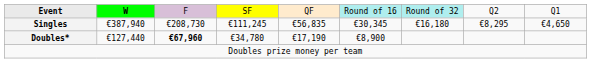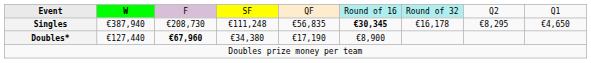 <table class=wikitable style=font-size:90%;text-align:center>
 <tr>
 <td style="width:130px; background:#eaeaea;"><strong>Event</strong></td>
 <td style="width:80px; background:lime;"><strong>W</strong></td>
 <td style="width:85px; background:thistle;">F</td>
 <td style="width:85px; background:#ff0;">SF</td>
 <td style="width:85px; background:#ffebcd;">QF</td>
 <td style="width:85px; background:#afeeee;">Round of 16</td>
 <td style="width:85px; background:#afeeee;">Round of 32</td>
 <td width=85>Q2</td>
 <td width=85>Q1</td>
 </tr>
 <tr>
 <td style="background:#f3f3f3;"><strong>Singles</strong></td>
 <td>€387,940</td>
 <td>€208,730</td>
-<td>€111,245</td>
+<td>€111,248</td>
 <td>€56,835</td>
-<td>€30,345</td>
-<td>€16,180</td>
+<td><strong>€30,345</strong></td>
+<td>€16,178</td>
 <td>€8,295</td>
 <td>€4,650</td>
 </tr>
 <tr>
 <td style="background:#f3f3f3;"><strong>Doubles*</strong></td>
 <td>€127,440</td>
 <td><strong>€67,960</strong></td>
-<td>€34,780</td>
+<td>€34,380</td>
 <td>€17,190</td>
 <td>€8,900</td>
 <td></td>
 <td></td>
 <td></td>
 </tr>
 <tr>
 <td colspan=10>Doubles prize money per team</td>
 </tr>
 </table>
